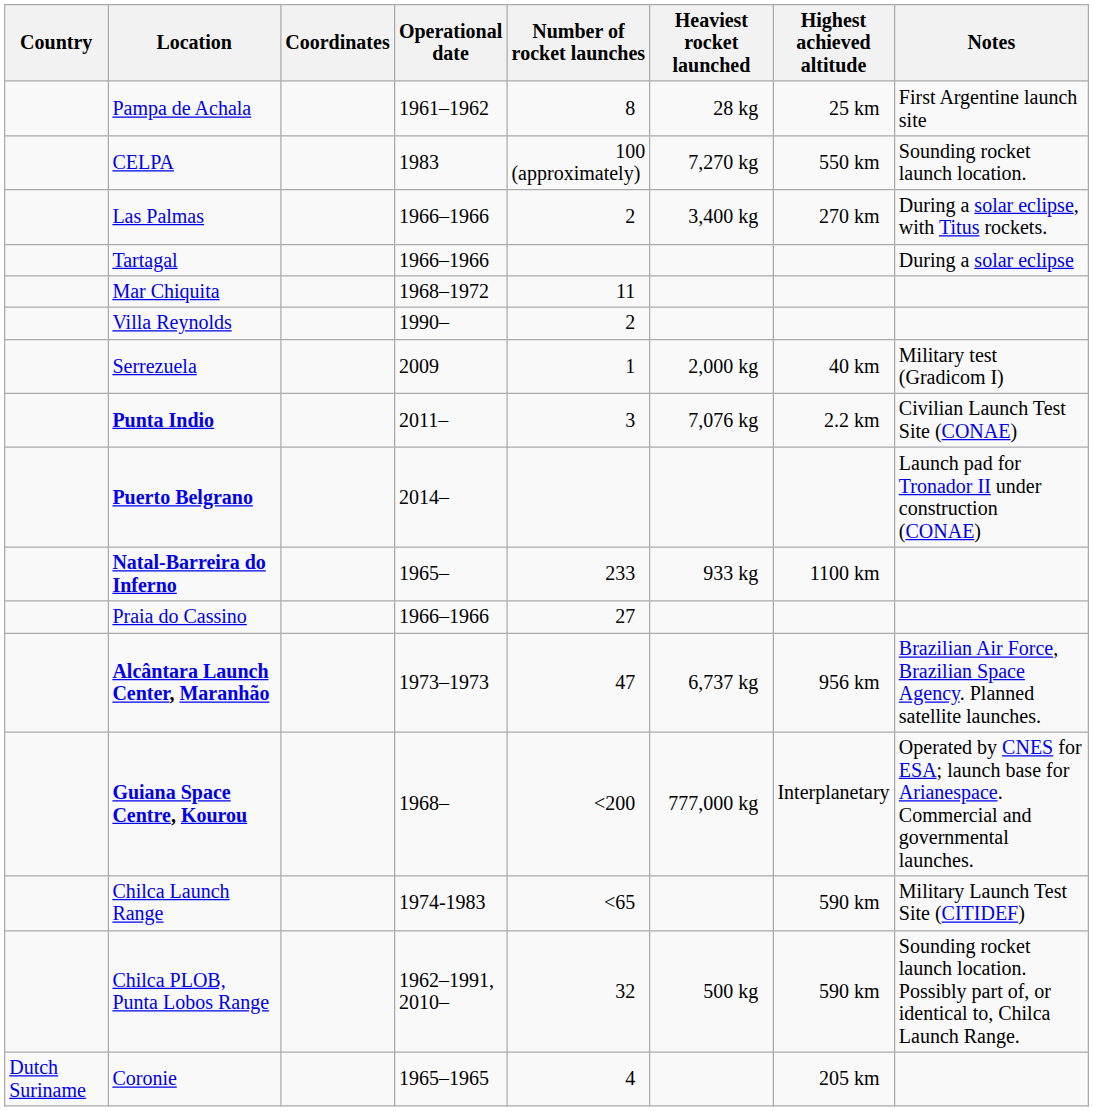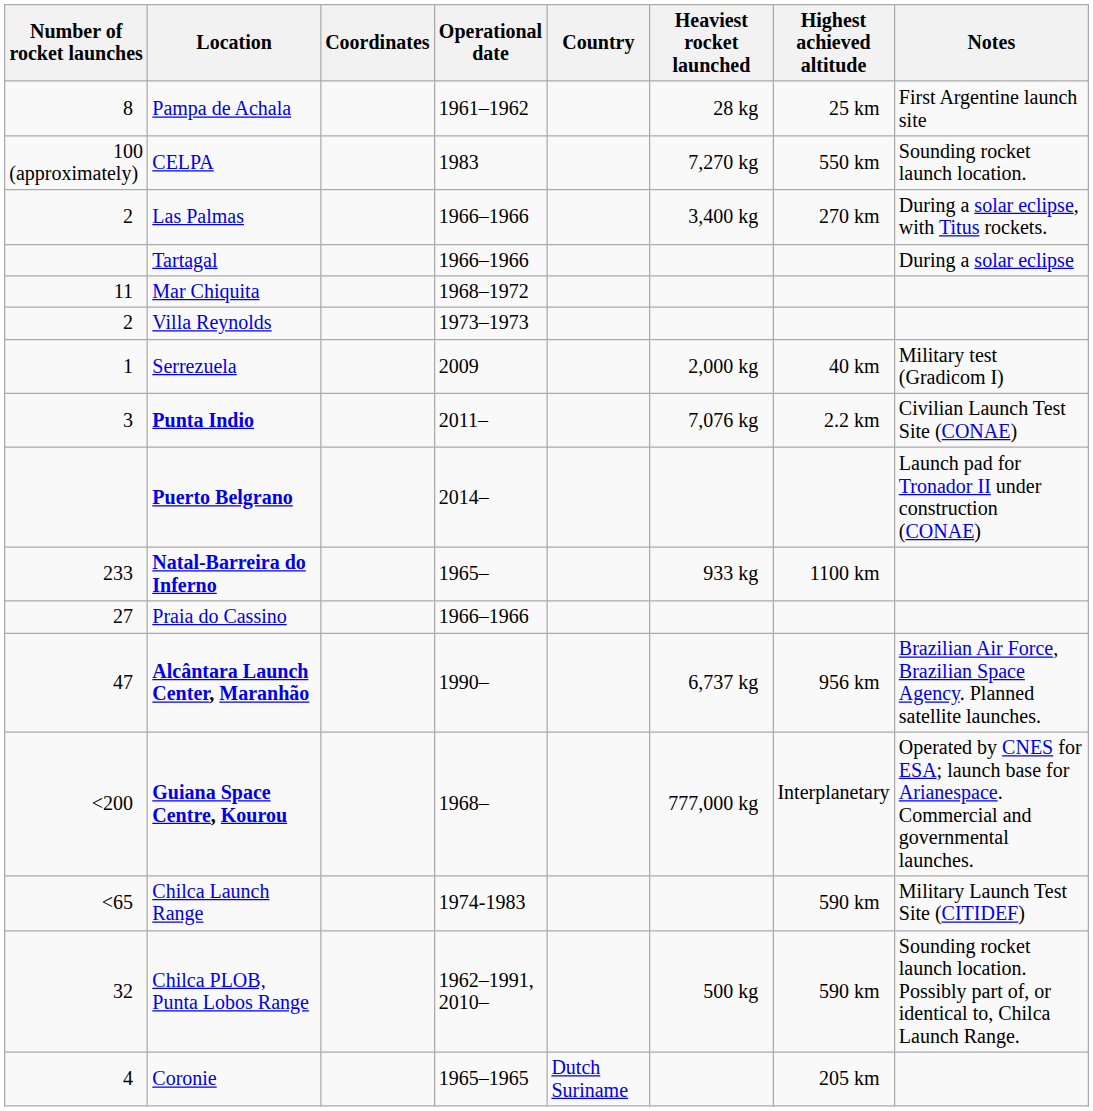 <table class="wikitable sortable">
 <tr>
-<th width=10%>Country</th>
+<th width=10%>Number of rocket launches</th>
 <th width=18%>Location</th>
 <th width=10%>Coordinates</th>
 <th width=10%>Operational date</th>
-<th width=10%>Number of rocket launches</th>
+<th width=10%>Country</th>
 <th width=12% data-sort-type=number>Heaviest rocket launched</th>
 <th width=10%>Highest achieved altitude</th>
 <th width=20%>Notes</th>
 </tr>
 <tr>
-<td></td>
+<td align="right">8  </td>
 <td><a href='#'>Pampa de Achala</a></td>
 <td></td>
 <td>1961–1962</td>
-<td align="right">8  </td>
+<td></td>
 <td align="right">28 kg  </td>
 <td align="right">25 km  </td>
 <td>First Argentine launch site</td>
 </tr>
 <tr>
-<td></td>
+<td align="right">100 (approximately) </td>
 <td><a href='#'>CELPA</a></td>
 <td></td>
 <td>1983</td>
-<td align="right">100 (approximately) </td>
+<td></td>
 <td align="right">7,270 kg  </td>
 <td align="right">550 km  </td>
 <td>Sounding rocket launch location.</td>
 </tr>
 <tr>
-<td></td>
+<td align="right">2  </td>
 <td><a href='#'>Las Palmas</a></td>
 <td></td>
 <td>1966–1966</td>
-<td align="right">2  </td>
+<td></td>
 <td align="right">3,400 kg  </td>
 <td align="right">270 km  </td>
 <td>During a <a href='#'>solar eclipse</a>, with <a href='#'>Titus</a> rockets.</td>
 </tr>
 <tr>
-<td></td>
+<td align="right"> </td>
 <td><a href='#'>Tartagal</a></td>
 <td></td>
 <td>1966–1966</td>
-<td align="right"> </td>
+<td></td>
 <td align="right"> </td>
 <td align="right"> </td>
 <td>During a <a href='#'>solar eclipse</a></td>
 </tr>
 <tr>
-<td></td>
+<td align="right">11  </td>
 <td><a href='#'>Mar Chiquita</a></td>
 <td></td>
 <td>1968–1972</td>
-<td align="right">11  </td>
+<td></td>
 <td align="right"> </td>
 <td align="right"> </td>
 <td></td>
 </tr>
 <tr>
-<td></td>
+<td align="right">2  </td>
 <td><a href='#'>Villa Reynolds</a></td>
 <td></td>
-<td>1990–</td>
-<td align="right">2  </td>
+<td>1973–1973</td>
+<td></td>
 <td align="right"> </td>
 <td align="right"> </td>
 <td></td>
 </tr>
 <tr>
-<td></td>
+<td align="right">1  </td>
 <td><a href='#'>Serrezuela</a></td>
 <td></td>
 <td>2009</td>
-<td align="right">1  </td>
+<td></td>
 <td align="right">2,000 kg  </td>
 <td align="right">40 km  </td>
 <td>Military test (Gradicom I)</td>
 </tr>
 <tr>
-<td></td>
+<td align="right">3  </td>
 <td><strong><a href='#'>Punta Indio</a></strong></td>
 <td></td>
 <td>2011–</td>
-<td align="right">3  </td>
+<td></td>
 <td align="right">7,076 kg  </td>
 <td align="right">2.2 km  </td>
 <td>Civilian Launch Test Site (<a href='#'>CONAE</a>)</td>
 </tr>
 <tr>
 <td></td>
 <td><strong><a href='#'>Puerto Belgrano</a></strong></td>
 <td></td>
 <td>2014–</td>
 <td></td>
 <td></td>
 <td></td>
 <td>Launch pad for <a href='#'>Tronador II</a> under construction (<a href='#'>CONAE</a>)</td>
 </tr>
 <tr>
-<td></td>
+<td align="right">233  </td>
 <td><strong><a href='#'>Natal-Barreira do Inferno</a></strong></td>
 <td></td>
 <td>1965–</td>
-<td align="right">233  </td>
+<td></td>
 <td align="right">933 kg  </td>
 <td align="right">1100 km  </td>
 <td></td>
 </tr>
 <tr>
-<td></td>
+<td align="right">27  </td>
 <td><a href='#'>Praia do Cassino</a></td>
 <td></td>
 <td>1966–1966</td>
-<td align="right">27  </td>
+<td></td>
 <td align="right"> </td>
 <td align="right"> </td>
 <td></td>
 </tr>
 <tr>
-<td></td>
+<td align="right">47  </td>
 <td><strong><a href='#'>Alcântara Launch Center</a>, <a href='#'>Maranhão</a></strong></td>
 <td></td>
-<td>1973–1973</td>
-<td align="right">47  </td>
+<td>1990–</td>
+<td></td>
 <td align="right">6,737 kg  </td>
 <td align="right">956 km  </td>
 <td><a href='#'>Brazilian Air Force</a>, <a href='#'>Brazilian Space Agency</a>. Planned satellite launches.</td>
 </tr>
 <tr>
-<td></td>
+<td align="right"><200  </td>
 <td><strong><a href='#'>Guiana Space Centre</a>, <a href='#'>Kourou</a></strong></td>
 <td></td>
 <td>1968–</td>
-<td align="right"><200  </td>
+<td></td>
 <td align="right">777,000 kg  </td>
 <td align="right">Interplanetary  </td>
 <td>Operated by <a href='#'>CNES</a> for <a href='#'>ESA</a>; launch base for <a href='#'>Arianespace</a>. Commercial and governmental launches.</td>
 </tr>
 <tr>
-<td></td>
+<td align="right"><65  </td>
 <td><a href='#'>Chilca Launch Range</a></td>
 <td></td>
 <td>1974-1983</td>
-<td align="right"><65  </td>
+<td></td>
 <td align="right"> </td>
 <td align="right">590 km  </td>
 <td>Military Launch Test Site (<a href='#'>CITIDEF</a>)</td>
 </tr>
 <tr>
-<td></td>
+<td align="right">32  </td>
 <td><a href='#'>Chilca PLOB, Punta Lobos Range</a></td>
 <td></td>
 <td>1962–1991, 2010–</td>
-<td align="right">32  </td>
+<td></td>
 <td align="right">500 kg  </td>
 <td align="right">590 km  </td>
 <td>Sounding rocket launch location. Possibly part of, or identical to, Chilca Launch Range.<br></td>
 </tr>
 <tr>
-<td> <a href='#'>Dutch Suriname</a></td>
+<td align="right">4  </td>
 <td><a href='#'>Coronie</a></td>
 <td></td>
 <td>1965–1965</td>
-<td align="right">4  </td>
+<td> <a href='#'>Dutch Suriname</a></td>
 <td align="right"> </td>
 <td align="right">205 km  </td>
 <td></td>
 </tr>
 </table>
